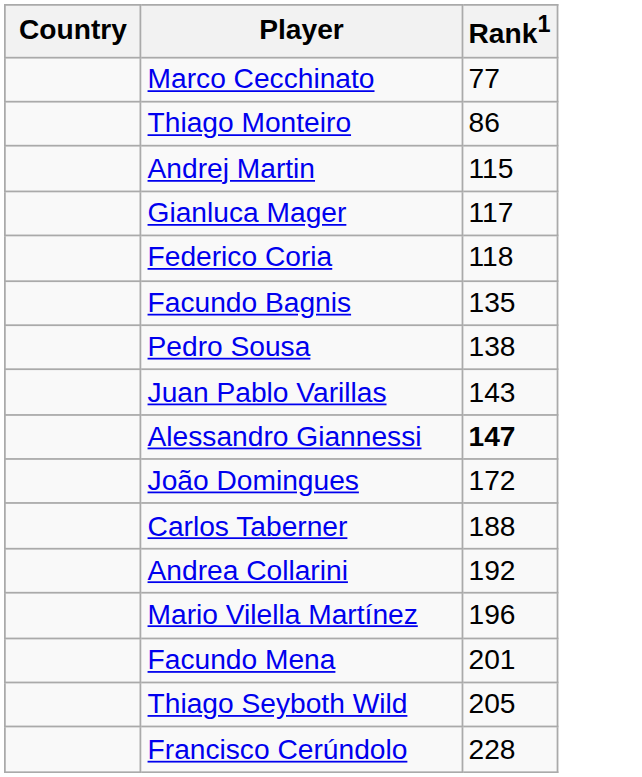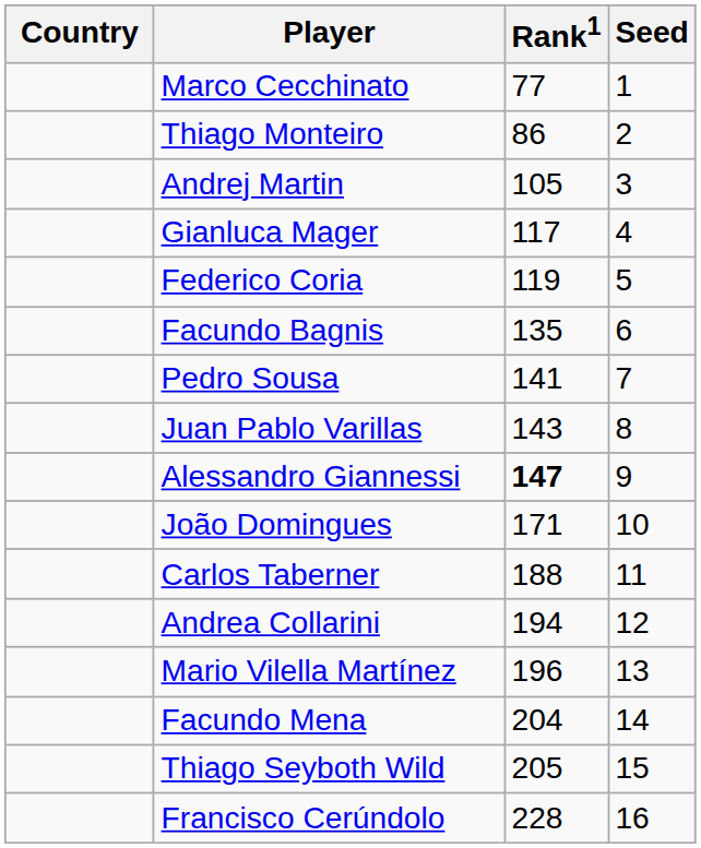 <table class="sortable wikitable">
 <tr>
 <th width="70">Country</th>
 <th width="175">Player</th>
 <th>Rank<sup>1</sup></th>
+<th>Seed</th>
 </tr>
 <tr>
 <td></td>
 <td><a href='#'>Marco Cecchinato</a></td>
 <td>77</td>
+<td>1</td>
 </tr>
 <tr>
 <td></td>
 <td><a href='#'>Thiago Monteiro</a></td>
 <td>86</td>
+<td>2</td>
 </tr>
 <tr>
 <td></td>
 <td><a href='#'>Andrej Martin</a></td>
-<td>115</td>
+<td>105</td>
+<td>3</td>
 </tr>
 <tr>
 <td></td>
 <td><a href='#'>Gianluca Mager</a></td>
 <td>117</td>
+<td>4</td>
 </tr>
 <tr>
 <td></td>
 <td><a href='#'>Federico Coria</a></td>
-<td>118</td>
+<td>119</td>
+<td>5</td>
 </tr>
 <tr>
 <td></td>
 <td><a href='#'>Facundo Bagnis</a></td>
 <td>135</td>
+<td>6</td>
 </tr>
 <tr>
 <td></td>
 <td><a href='#'>Pedro Sousa</a></td>
-<td>138</td>
+<td>141</td>
+<td>7</td>
 </tr>
 <tr>
 <td></td>
 <td><a href='#'>Juan Pablo Varillas</a></td>
 <td>143</td>
+<td>8</td>
 </tr>
 <tr>
 <td></td>
 <td><a href='#'>Alessandro Giannessi</a></td>
 <td><strong>147</strong></td>
+<td>9</td>
 </tr>
 <tr>
 <td></td>
 <td><a href='#'>João Domingues</a></td>
-<td>172</td>
+<td>171</td>
+<td>10</td>
 </tr>
 <tr>
 <td></td>
 <td><a href='#'>Carlos Taberner</a></td>
 <td>188</td>
+<td>11</td>
 </tr>
 <tr>
 <td></td>
 <td><a href='#'>Andrea Collarini</a></td>
-<td>192</td>
+<td>194</td>
+<td>12</td>
 </tr>
 <tr>
 <td></td>
 <td><a href='#'>Mario Vilella Martínez</a></td>
 <td>196</td>
+<td>13</td>
 </tr>
 <tr>
 <td></td>
 <td><a href='#'>Facundo Mena</a></td>
-<td>201</td>
+<td>204</td>
+<td>14</td>
 </tr>
 <tr>
 <td></td>
 <td><a href='#'>Thiago Seyboth Wild</a></td>
 <td>205</td>
+<td>15</td>
 </tr>
 <tr>
 <td></td>
 <td><a href='#'>Francisco Cerúndolo</a></td>
 <td>228</td>
+<td>16</td>
 </tr>
 </table>
